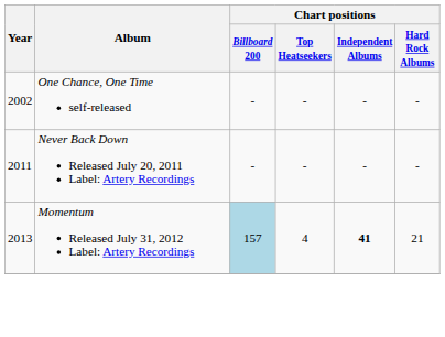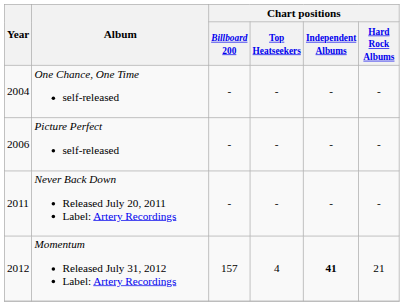 <table class="wikitable">
 <tr>
 <th width="18" rowspan="2">Year</th>
 <th width="245" rowspan="2">Album</th>
 <th colspan="4">Chart positions</th>
 </tr>
 <tr>
 <th width="50"><small><a href='#'><em>Billboard</em> 200</a></small></th>
 <th width="50"><small><a href='#'>Top Heatseekers</a></small></th>
 <th width="50"><small><a href='#'>Independent Albums</a></small></th>
 <th width="50"><small><a href='#'>Hard Rock Albums</a></small></th>
 </tr>
 <tr>
-<td>2002</td>
+<td>2004</td>
 <td><em>One Chance, One Time</em><br><ul><li>self-released</li></ul></td>
+<td align="center">-</td>
+<td align="center">-</td>
+<td align="center">-</td>
+<td align="center">-</td>
+</tr>
+<tr>
+<td>2006</td>
+<td><em>Picture Perfect</em><br><ul><li>self-released</li></ul></td>
 <td align="center">-</td>
 <td align="center">-</td>
 <td align="center">-</td>
 <td align="center">-</td>
 </tr>
 <tr>
 <td>2011</td>
 <td><em>Never Back Down</em><br><ul><li>Released July 20, 2011</li><li>Label: <a href='#'>Artery Recordings</a></li></ul></td>
 <td align="center">-</td>
 <td align="center">-</td>
 <td align="center">-</td>
 <td align="center">-</td>
 </tr>
 <tr>
-<td>2013</td>
+<td>2012</td>
 <td><em>Momentum</em><br><ul><li>Released July 31, 2012</li><li>Label: <a href='#'>Artery Recordings</a></li></ul></td>
-<td align="center" style="background: lightblue;">157</td>
+<td align="center">157</td>
 <td align="center">4</td>
 <td align="center"><strong>41</strong></td>
 <td align="center">21</td>
 </tr>
 <tr>
 </tr>
 </table>
